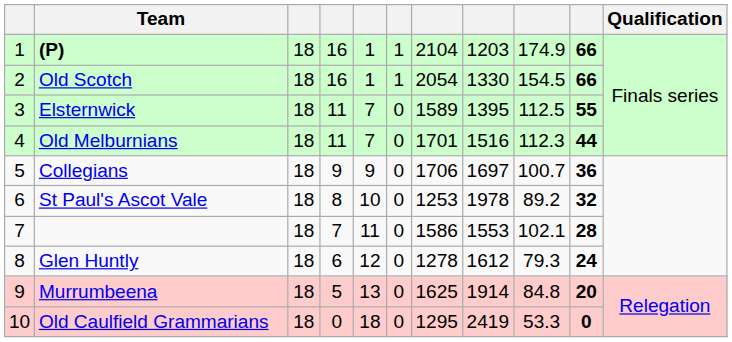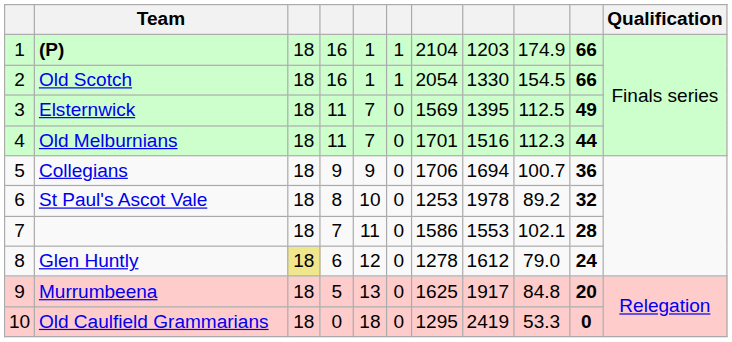 <table class="wikitable" style="text-align:center; margin-bottom:0">
 <tr>
 <th style="width:10px"></th>
 <th style="width:35%;">Team</th>
 <th style="width:30px;"></th>
 <th style="width:30px;"></th>
 <th style="width:30px;"></th>
 <th style="width:30px;"></th>
 <th style="width:30px;"></th>
 <th style="width:30px;"></th>
 <th style="width:30px;"></th>
 <th style="width:30px;"></th>
 <th>Qualification</th>
 </tr>
 <tr style="background:#ccffcc;">
 <td>1</td>
 <td style="text-align:left;"> <strong>(P)</strong></td>
 <td>18</td>
 <td>16</td>
 <td>1</td>
 <td>1</td>
 <td>2104</td>
 <td>1203</td>
 <td>174.9</td>
 <td><strong>66</strong></td>
 <td rowspan=4>Finals series</td>
 </tr>
 <tr style="background:#ccffcc;">
 <td>2</td>
 <td style="text-align:left;"><a href='#'>Old Scotch</a></td>
 <td>18</td>
 <td>16</td>
 <td>1</td>
 <td>1</td>
 <td>2054</td>
 <td>1330</td>
 <td>154.5</td>
 <td><strong>66</strong></td>
 </tr>
 <tr style="background:#ccffcc;">
 <td>3</td>
 <td style="text-align:left;"><a href='#'>Elsternwick</a></td>
 <td>18</td>
 <td>11</td>
 <td>7</td>
 <td>0</td>
-<td>1589</td>
+<td>1569</td>
 <td>1395</td>
 <td>112.5</td>
-<td><strong>55</strong></td>
+<td><strong>49</strong></td>
 </tr>
 <tr style="background:#ccffcc;">
 <td>4</td>
 <td style="text-align:left;"><a href='#'>Old Melburnians</a></td>
 <td>18</td>
 <td>11</td>
 <td>7</td>
 <td>0</td>
 <td>1701</td>
 <td>1516</td>
 <td>112.3</td>
 <td><strong>44</strong></td>
 </tr>
 <tr>
 <td>5</td>
 <td style="text-align:left;"><a href='#'>Collegians</a></td>
 <td>18</td>
 <td>9</td>
 <td>9</td>
 <td>0</td>
 <td>1706</td>
-<td>1697</td>
+<td>1694</td>
 <td>100.7</td>
 <td><strong>36</strong></td>
 </tr>
 <tr>
 <td>6</td>
 <td style="text-align:left;"><a href='#'>St Paul's Ascot Vale</a></td>
 <td>18</td>
 <td>8</td>
 <td>10</td>
 <td>0</td>
 <td>1253</td>
 <td>1978</td>
 <td>89.2</td>
 <td><strong>32</strong></td>
 </tr>
 <tr>
 <td>7</td>
 <td style="text-align:left;"></td>
 <td>18</td>
 <td>7</td>
 <td>11</td>
 <td>0</td>
 <td>1586</td>
 <td>1553</td>
 <td>102.1</td>
 <td><strong>28</strong></td>
 </tr>
 <tr>
 <td>8</td>
 <td style="text-align:left;"><a href='#'>Glen Huntly</a></td>
-<td>18</td>
+<td style="background: khaki;">18</td>
 <td>6</td>
 <td>12</td>
 <td>0</td>
 <td>1278</td>
 <td>1612</td>
-<td>79.3</td>
+<td>79.0</td>
 <td><strong>24</strong></td>
 </tr>
 <tr style="background:#FFCCCC;">
 <td>9</td>
 <td style="text-align:left;"><a href='#'>Murrumbeena</a></td>
 <td>18</td>
 <td>5</td>
 <td>13</td>
 <td>0</td>
 <td>1625</td>
-<td>1914</td>
+<td>1917</td>
 <td>84.8</td>
 <td><strong>20</strong></td>
 <td rowspan=2><a href='#'>Relegation</a></td>
 </tr>
 <tr style="background:#FFCCCC;">
 <td>10</td>
 <td style="text-align:left;"><a href='#'>Old Caulfield Grammarians</a></td>
 <td>18</td>
 <td>0</td>
 <td>18</td>
 <td>0</td>
 <td>1295</td>
 <td>2419</td>
 <td>53.3</td>
 <td><strong>0</strong></td>
 </tr>
 </table>
